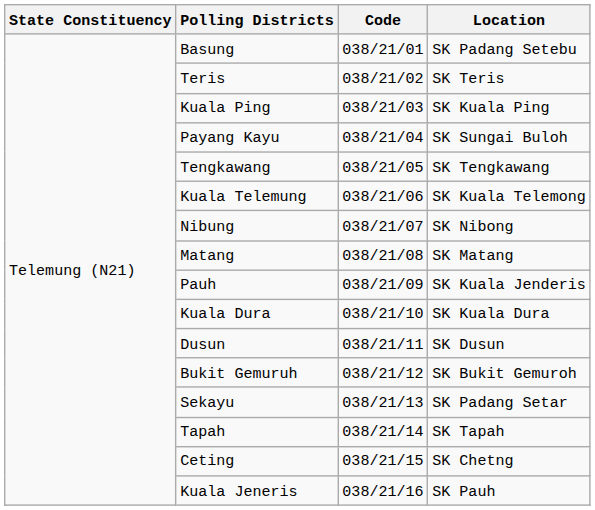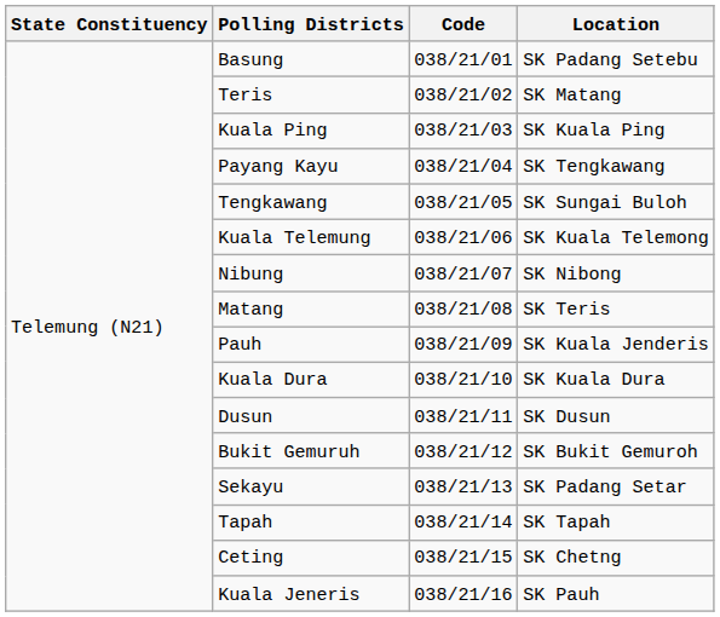 <table class="wikitable sortable mw-collapsible">
 <tr>
 <th><small>State Constituency</small></th>
 <th><small>Polling Districts</small></th>
 <th><small>Code</small></th>
 <th><small>Location</small></th>
 </tr>
 <tr>
 <td rowspan="16"><small>Telemung (N21)</small></td>
 <td><small>Basung</small></td>
 <td><small>038/21/01</small></td>
 <td><small>SK Padang Setebu</small></td>
 </tr>
 <tr>
 <td><small>Teris</small></td>
 <td><small>038/21/02</small></td>
-<td><small>SK Teris</small></td>
+<td><small>SK Matang</small></td>
 </tr>
 <tr>
 <td><small>Kuala Ping</small></td>
 <td><small>038/21/03</small></td>
 <td><small>SK Kuala Ping</small></td>
 </tr>
 <tr>
 <td><small>Payang Kayu</small></td>
 <td><small>038/21/04</small></td>
-<td><small>SK Sungai Buloh</small></td>
+<td><small>SK Tengkawang</small></td>
 </tr>
 <tr>
 <td><small>Tengkawang</small></td>
 <td><small>038/21/05</small></td>
-<td><small>SK Tengkawang</small></td>
+<td><small>SK Sungai Buloh</small></td>
 </tr>
 <tr>
 <td><small>Kuala Telemung</small></td>
 <td><small>038/21/06</small></td>
 <td><small>SK Kuala Telemong</small></td>
 </tr>
 <tr>
 <td><small>Nibung</small></td>
 <td><small>038/21/07</small></td>
 <td><small>SK Nibong</small></td>
 </tr>
 <tr>
 <td><small>Matang</small></td>
 <td><small>038/21/08</small></td>
-<td><small>SK Matang</small></td>
+<td><small>SK Teris</small></td>
 </tr>
 <tr>
 <td><small>Pauh</small></td>
 <td><small>038/21/09</small></td>
 <td><small>SK Kuala Jenderis</small></td>
 </tr>
 <tr>
 <td><small>Kuala Dura</small></td>
 <td><small>038/21/10</small></td>
 <td><small>SK Kuala Dura</small></td>
 </tr>
 <tr>
 <td><small>Dusun</small></td>
 <td><small>038/21/11</small></td>
 <td><small>SK Dusun</small></td>
 </tr>
 <tr>
 <td><small>Bukit Gemuruh</small></td>
 <td><small>038/21/12</small></td>
 <td><small>SK Bukit Gemuroh</small></td>
 </tr>
 <tr>
 <td><small>Sekayu</small></td>
 <td><small>038/21/13</small></td>
 <td><small>SK Padang Setar</small></td>
 </tr>
 <tr>
 <td><small>Tapah</small></td>
 <td><small>038/21/14</small></td>
 <td><small>SK Tapah</small></td>
 </tr>
 <tr>
 <td><small>Ceting</small></td>
 <td><small>038/21/15</small></td>
 <td><small>SK Chetng</small></td>
 </tr>
 <tr>
 <td><small>Kuala Jeneris</small></td>
 <td><small>038/21/16</small></td>
 <td><small>SK Pauh</small></td>
 </tr>
 </table>
